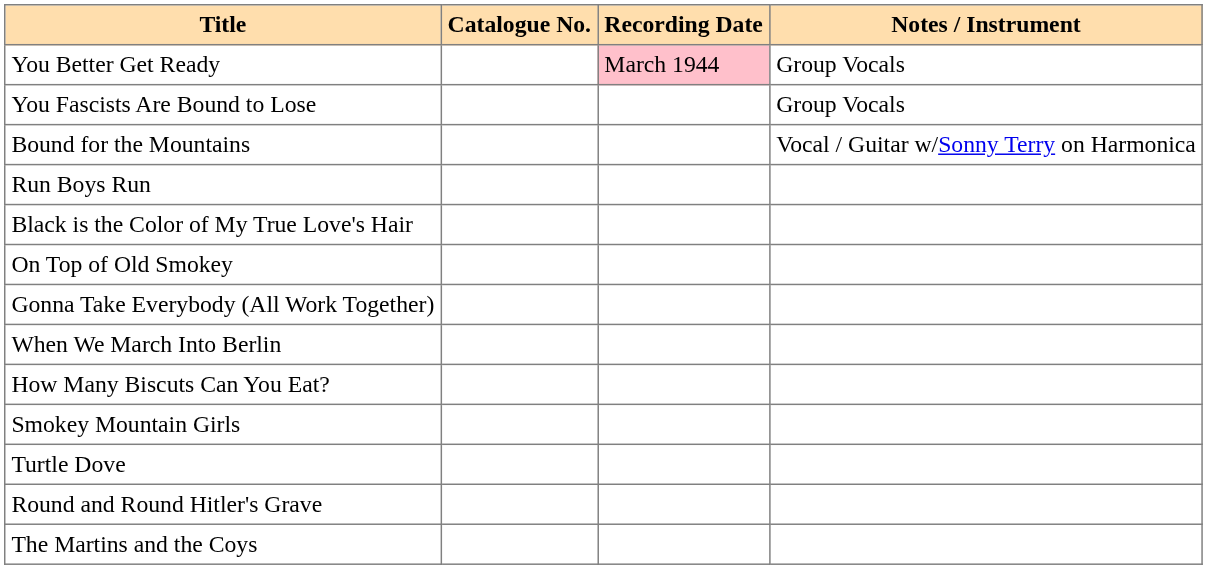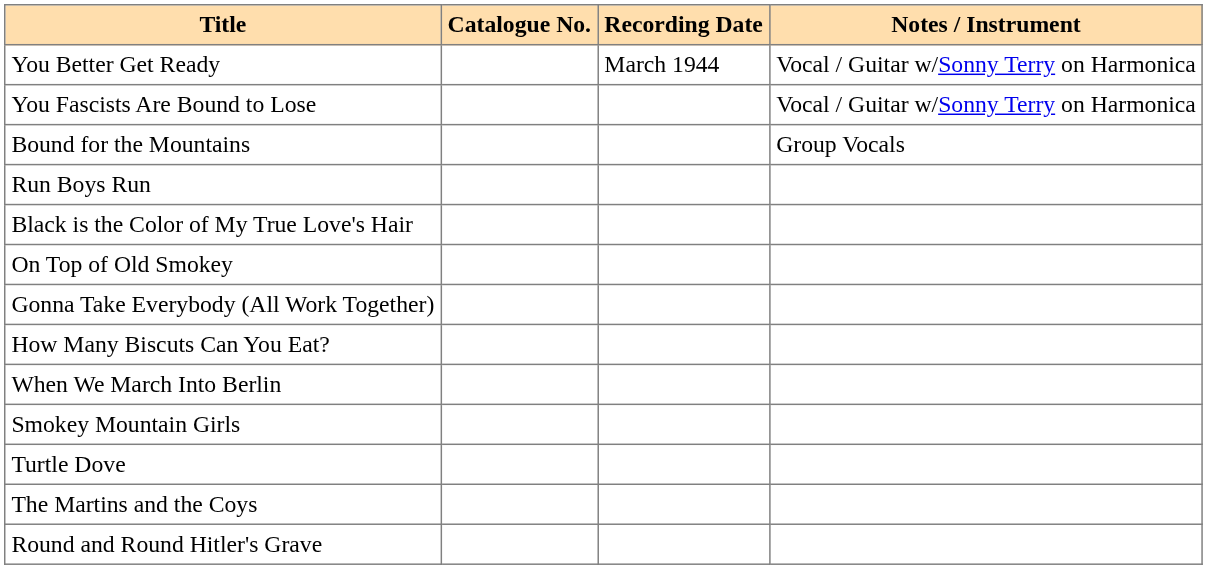 <table border="2" cellspacing="0" cellpadding="4" rules="all" class="hintergrundfarbe1 rahmenfarbe1" style="margin:1em 1em 1em 0; border-style:solid; border-width:1px; border-collapse:collapse; empty-cells:show; ">
 <tr bgcolor='#FFDEAD'>
 <th>Title</th>
 <th>Catalogue No.</th>
 <th>Recording Date</th>
 <th>Notes / Instrument</th>
 </tr>
 <tr --->
 <td>You Better Get Ready</td>
 <td></td>
-<td style="background: pink;">March 1944</td>
-<td>Group Vocals</td>
+<td>March 1944</td>
+<td>Vocal / Guitar w/<a href='#'>Sonny Terry</a> on Harmonica</td>
 </tr>
 <tr --->
 <td>You Fascists Are Bound to Lose</td>
 <td></td>
 <td></td>
-<td>Group Vocals</td>
+<td>Vocal / Guitar w/<a href='#'>Sonny Terry</a> on Harmonica</td>
 </tr>
 <tr --->
 <td>Bound for the Mountains</td>
 <td></td>
 <td></td>
-<td>Vocal / Guitar w/<a href='#'>Sonny Terry</a> on Harmonica</td>
+<td>Group Vocals</td>
 </tr>
 <tr --->
 <td>Run Boys Run</td>
 <td></td>
 <td></td>
 <td></td>
 </tr>
 <tr --->
 <td>Black is the Color of My True Love's Hair</td>
 <td></td>
 <td></td>
 <td></td>
 </tr>
 <tr --->
 <td>On Top of Old Smokey</td>
 <td></td>
 <td></td>
 <td></td>
 </tr>
 <tr --->
 <td>Gonna Take Everybody (All Work Together)</td>
 <td></td>
 <td></td>
 <td></td>
 </tr>
 <tr --->
-<td>When We March Into Berlin</td>
+<td>How Many Biscuts Can You Eat?</td>
 <td></td>
 <td></td>
 <td></td>
 </tr>
 <tr --->
-<td>How Many Biscuts Can You Eat?</td>
+<td>When We March Into Berlin</td>
 <td></td>
 <td></td>
 <td></td>
 </tr>
 <tr --->
 <td>Smokey Mountain Girls</td>
 <td></td>
 <td></td>
 <td></td>
 </tr>
 <tr --->
 <td>Turtle Dove</td>
 <td></td>
 <td></td>
 <td></td>
 </tr>
 <tr --->
+<td>The Martins and the Coys</td>
+<td></td>
+<td></td>
+<td></td>
+</tr>
+<tr --->
 <td>Round and Round Hitler's Grave</td>
 <td></td>
 <td></td>
 <td></td>
 </tr>
-<tr --->
-<td>The Martins and the Coys</td>
-<td></td>
-<td></td>
-<td></td>
-</tr>
 </table>
